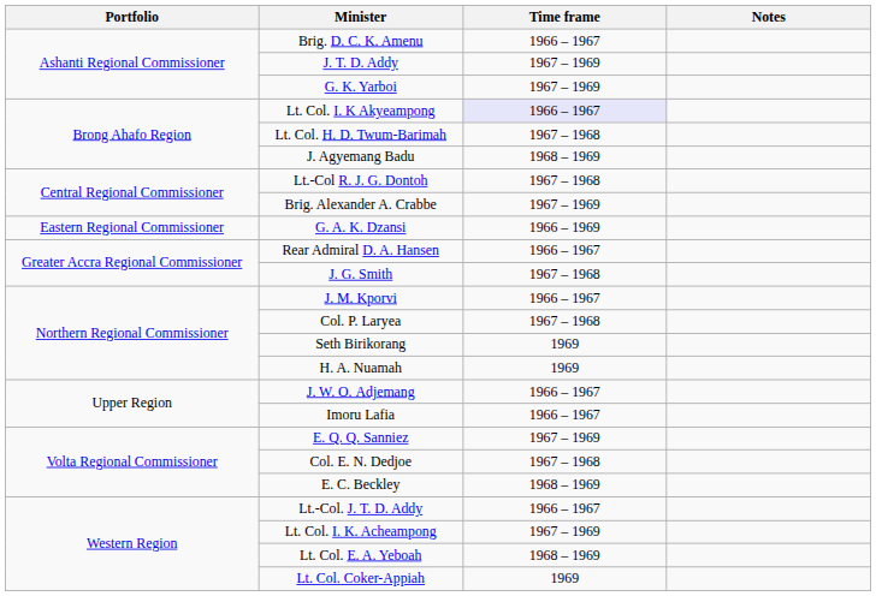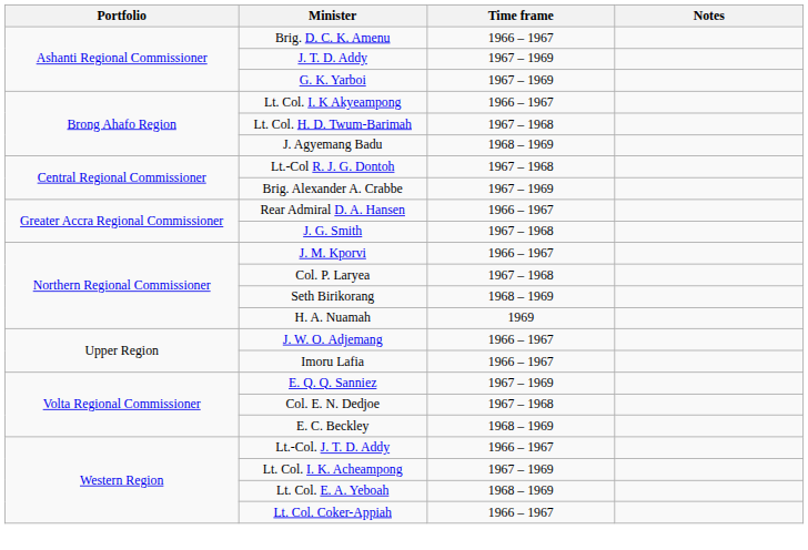 <table class="wikitable" style="font-size:90%; text-align:center;">
 <tr>
 <th width=250>Portfolio</th>
 <th width=200>Minister</th>
 <th width=200>Time frame</th>
 <th width=200>Notes</th>
 </tr>
 <tr>
 <td rowspan=3><a href='#'>Ashanti Regional Commissioner</a></td>
 <td>Brig. <a href='#'>D. C. K. Amenu</a></td>
 <td>1966 – 1967</td>
 <td></td>
 </tr>
 <tr>
 <td><a href='#'>J. T. D. Addy</a></td>
 <td>1967 – 1969</td>
 <td></td>
 </tr>
 <tr>
 <td><a href='#'>G. K. Yarboi</a></td>
 <td>1967 – 1969</td>
 <td></td>
 </tr>
 <tr>
 <td rowspan=3><a href='#'>Brong Ahafo Region</a></td>
 <td>Lt. Col. <a href='#'>I. K Akyeampong</a></td>
-<td style="background: lavender;">1966 – 1967</td>
+<td>1966 – 1967</td>
 <td></td>
 </tr>
 <tr>
 <td>Lt. Col. <a href='#'>H. D. Twum-Barimah</a></td>
 <td>1967 – 1968</td>
 <td></td>
 </tr>
 <tr>
 <td>J. Agyemang Badu</td>
 <td>1968 – 1969</td>
 <td></td>
 </tr>
 <tr>
 <td rowspan=2><a href='#'>Central Regional Commissioner</a></td>
 <td>Lt.-Col <a href='#'>R. J. G. Dontoh</a></td>
 <td>1967 – 1968</td>
 <td></td>
 </tr>
 <tr>
 <td>Brig. Alexander A. Crabbe</td>
 <td>1967 – 1969</td>
-<td></td>
-</tr>
-<tr>
-<td><a href='#'>Eastern Regional Commissioner</a></td>
-<td><a href='#'>G. A. K. Dzansi</a></td>
-<td>1966 – 1969</td>
 <td></td>
 </tr>
 <tr>
 <td rowspan=2><a href='#'>Greater Accra Regional Commissioner</a></td>
 <td>Rear Admiral <a href='#'>D. A. Hansen</a></td>
 <td>1966 – 1967</td>
 <td></td>
 </tr>
 <tr>
 <td><a href='#'>J. G. Smith</a></td>
 <td>1967 – 1968</td>
 <td></td>
 </tr>
 <tr>
 <td rowspan=4><a href='#'>Northern Regional Commissioner</a></td>
 <td><a href='#'>J. M. Kporvi</a></td>
 <td>1966 – 1967</td>
 <td></td>
 </tr>
 <tr>
 <td>Col. P. Laryea</td>
 <td>1967 – 1968</td>
 <td></td>
 </tr>
 <tr>
 <td>Seth Birikorang</td>
-<td>1969</td>
+<td>1968 – 1969</td>
 <td></td>
 </tr>
 <tr>
 <td>H. A. Nuamah</td>
 <td>1969</td>
 </tr>
 <tr>
 <td rowspan=2>Upper Region</td>
 <td><a href='#'>J. W. O. Adjemang</a></td>
 <td>1966 – 1967</td>
 <td></td>
 </tr>
 <tr>
 <td>Imoru Lafia</td>
 <td>1966 – 1967</td>
 <td></td>
 </tr>
 <tr>
 <td rowspan=3><a href='#'>Volta Regional Commissioner</a></td>
 <td><a href='#'>E. Q. Q. Sanniez</a></td>
 <td>1967 – 1969</td>
 <td></td>
 </tr>
 <tr>
 <td>Col. E. N. Dedjoe</td>
 <td>1967 – 1968</td>
 <td></td>
 </tr>
 <tr>
 <td>E. C. Beckley</td>
 <td>1968 – 1969</td>
 <td></td>
 </tr>
 <tr>
 <td rowspan=4><a href='#'>Western Region</a></td>
 <td>Lt.-Col. <a href='#'>J. T. D. Addy</a></td>
 <td>1966 – 1967</td>
 <td></td>
 </tr>
 <tr>
 <td>Lt. Col. <a href='#'>I. K. Acheampong</a></td>
 <td>1967 – 1969</td>
 <td></td>
 </tr>
 <tr>
 <td>Lt. Col. <a href='#'>E. A. Yeboah</a></td>
 <td>1968 – 1969</td>
 <td></td>
 </tr>
 <tr>
 <td><a href='#'>Lt. Col. Coker-Appiah</a></td>
-<td>1969</td>
+<td>1966 – 1967</td>
 <td></td>
 </tr>
 </table>
